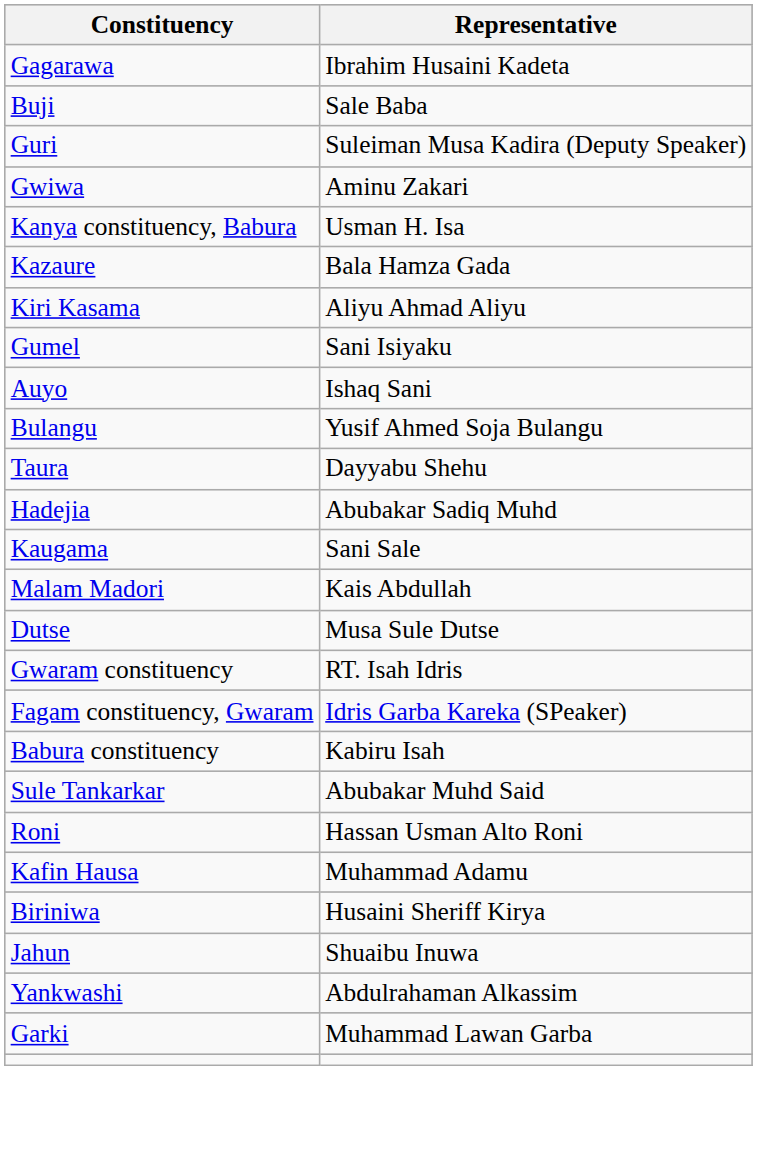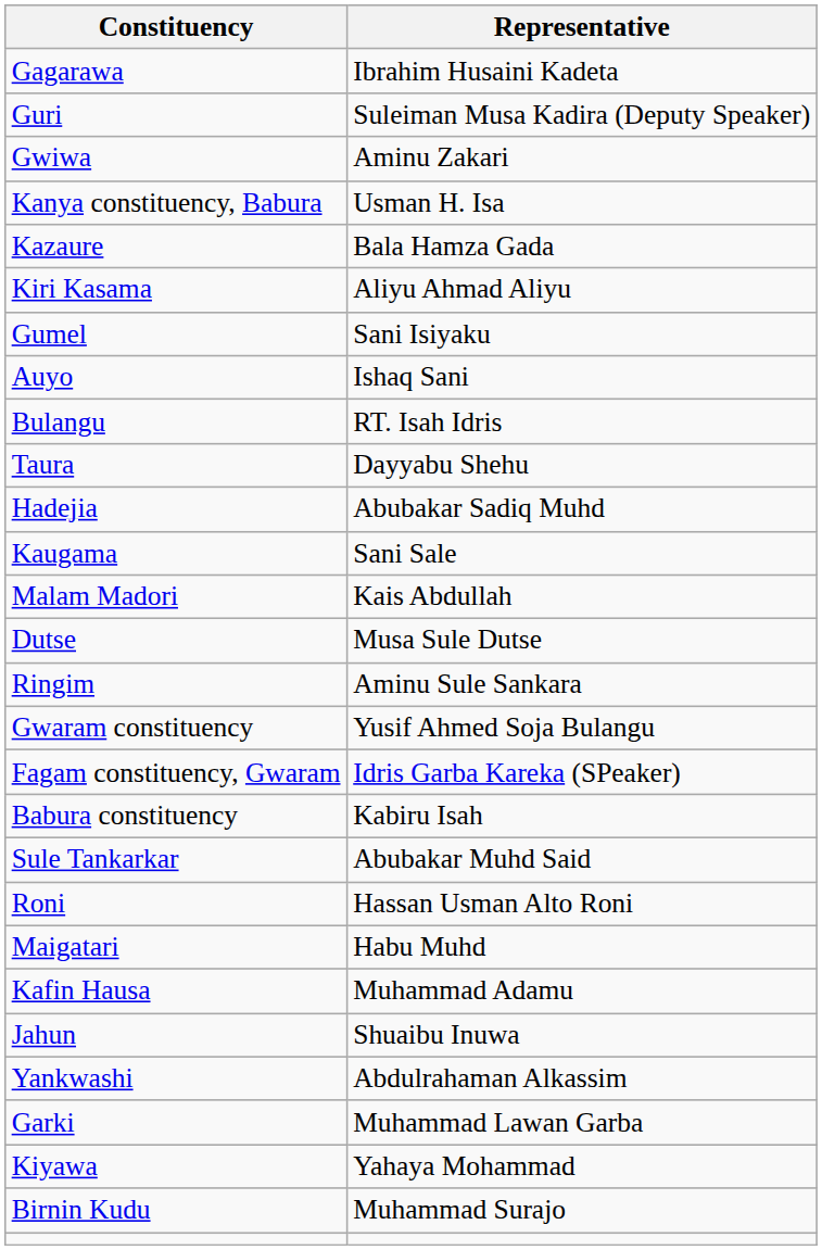 <table class=wikitable>
 <tr>
 <th>Constituency</th>
 <th>Representative</th>
 </tr>
 <tr>
 <td><a href='#'>Gagarawa</a></td>
 <td>Ibrahim Husaini Kadeta</td>
-</tr>
-<tr>
-<td><a href='#'>Buji</a></td>
-<td>Sale Baba</td>
 </tr>
 <tr>
 <td><a href='#'>Guri</a></td>
 <td>Suleiman Musa Kadira (Deputy Speaker)</td>
 </tr>
 <tr>
 <td><a href='#'>Gwiwa</a></td>
 <td>Aminu Zakari</td>
 </tr>
 <tr>
 <td><a href='#'>Kanya</a> constituency, <a href='#'>Babura</a></td>
 <td>Usman H. Isa</td>
 </tr>
 <tr>
 <td><a href='#'>Kazaure</a></td>
 <td>Bala Hamza Gada</td>
 </tr>
 <tr>
 <td><a href='#'>Kiri Kasama</a></td>
 <td>Aliyu Ahmad Aliyu</td>
 </tr>
 <tr>
 <td><a href='#'>Gumel</a></td>
 <td>Sani Isiyaku</td>
 </tr>
 <tr>
 <td><a href='#'>Auyo</a></td>
 <td>Ishaq Sani</td>
 </tr>
 <tr>
 <td><a href='#'>Bulangu</a></td>
-<td>Yusif Ahmed Soja Bulangu</td>
+<td>RT. Isah Idris</td>
 </tr>
 <tr>
 <td><a href='#'>Taura</a></td>
 <td>Dayyabu Shehu</td>
 </tr>
 <tr>
 <td><a href='#'>Hadejia</a></td>
 <td>Abubakar Sadiq Muhd</td>
 </tr>
 <tr>
 <td><a href='#'>Kaugama</a></td>
 <td>Sani Sale</td>
 </tr>
 <tr>
 <td><a href='#'>Malam Madori</a></td>
 <td>Kais Abdullah</td>
 </tr>
 <tr>
 <td><a href='#'>Dutse</a></td>
 <td>Musa Sule Dutse</td>
 </tr>
 <tr>
+<td><a href='#'>Ringim</a></td>
+<td>Aminu Sule Sankara</td>
+</tr>
+<tr>
 <td><a href='#'>Gwaram</a> constituency</td>
-<td>RT. Isah Idris</td>
+<td>Yusif Ahmed Soja Bulangu</td>
 </tr>
 <tr>
 <td><a href='#'>Fagam</a> constituency, <a href='#'>Gwaram</a></td>
 <td><a href='#'>Idris Garba Kareka</a> (SPeaker)</td>
 </tr>
 <tr>
 <td><a href='#'>Babura</a> constituency</td>
 <td>Kabiru Isah</td>
 </tr>
 <tr>
 <td><a href='#'>Sule Tankarkar</a></td>
 <td>Abubakar Muhd Said</td>
 </tr>
 <tr>
 <td><a href='#'>Roni</a></td>
 <td>Hassan Usman Alto Roni</td>
 </tr>
 <tr>
+<td><a href='#'>Maigatari</a></td>
+<td>Habu Muhd</td>
+</tr>
+<tr>
 <td><a href='#'>Kafin Hausa</a></td>
 <td>Muhammad Adamu</td>
-</tr>
-<tr>
-<td><a href='#'>Biriniwa</a></td>
-<td>Husaini Sheriff Kirya</td>
 </tr>
 <tr>
 <td><a href='#'>Jahun</a></td>
 <td>Shuaibu Inuwa</td>
 </tr>
 <tr>
 <td><a href='#'>Yankwashi</a></td>
 <td>Abdulrahaman Alkassim</td>
 </tr>
 <tr>
 <td><a href='#'>Garki</a></td>
 <td>Muhammad Lawan Garba</td>
 </tr>
 <tr>
+<td><a href='#'>Kiyawa</a></td>
+<td>Yahaya Mohammad</td>
+</tr>
+<tr>
+<td><a href='#'>Birnin Kudu</a></td>
+<td>Muhammad Surajo</td>
+</tr>
+<tr>
 <td></td>
 <td></td>
 </tr>
 </table>
